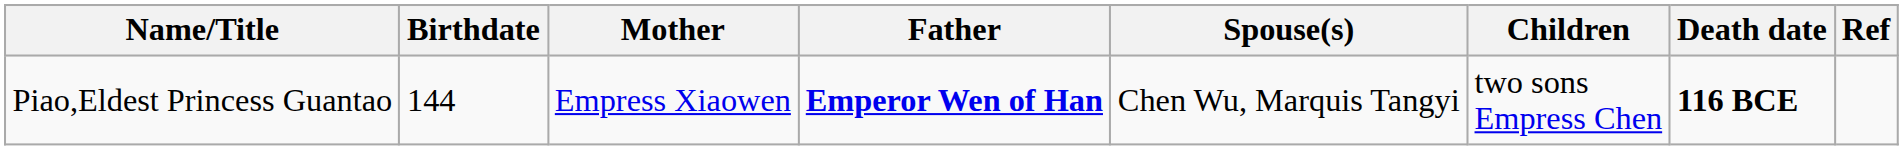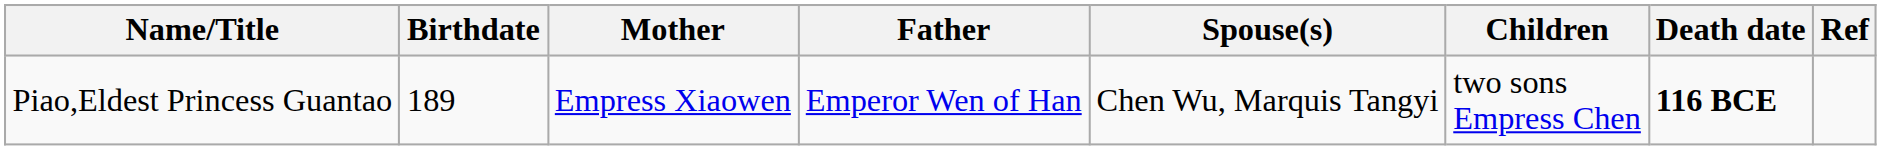 <table class="wikitable">
 <tr>
 <th>Name/Title</th>
 <th>Birthdate</th>
 <th>Mother</th>
 <th>Father</th>
 <th>Spouse(s)</th>
 <th>Children</th>
 <th>Death date</th>
 <th>Ref</th>
 </tr>
 <tr>
 <td>Piao,Eldest Princess Guantao</td>
-<td>144</td>
+<td>189</td>
 <td><a href='#'>Empress Xiaowen</a></td>
-<td><strong><a href='#'>Emperor Wen of Han</a></strong></td>
+<td><a href='#'>Emperor Wen of Han</a></td>
 <td>Chen Wu, Marquis Tangyi</td>
 <td>two sons<br><a href='#'>Empress Chen</a></td>
 <td><strong>116 BCE</strong></td>
 <td></td>
 </tr>
 </table>
